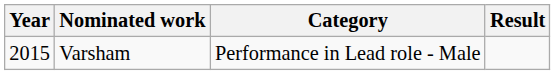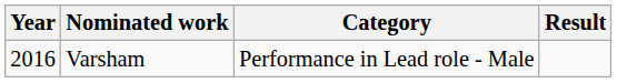 <table class="wikitable">
 <tr>
 <th>Year</th>
 <th>Nominated work</th>
 <th>Category</th>
 <th>Result</th>
 </tr>
 <tr>
-<td>2015</td>
+<td>2016</td>
 <td>Varsham</td>
 <td>Performance in Lead role - Male</td>
 <td></td>
 </tr>
 </table>
